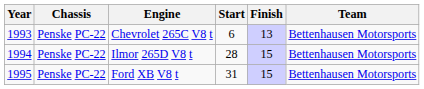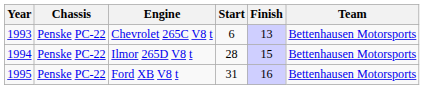 <table class="wikitable" style="font-size: 95%;">
 <tr>
 <th>Year</th>
 <th>Chassis</th>
 <th>Engine</th>
 <th>Start</th>
 <th>Finish</th>
 <th>Team</th>
 </tr>
 <tr>
 <td><a href='#'>1993</a></td>
 <td><a href='#'>Penske</a> <a href='#'>PC-22</a></td>
 <td><a href='#'>Chevrolet</a> <a href='#'>265C</a> <a href='#'>V8</a> <a href='#'>t</a></td>
 <td align=center>6</td>
 <td align=center style="background:#CFCFFF;">13</td>
 <td><a href='#'>Bettenhausen Motorsports</a></td>
 </tr>
 <tr>
 <td><a href='#'>1994</a></td>
 <td><a href='#'>Penske</a> <a href='#'>PC-22</a></td>
 <td><a href='#'>Ilmor</a> <a href='#'>265D</a> <a href='#'>V8</a> <a href='#'>t</a></td>
 <td align=center>28</td>
 <td align=center style="background:#CFCFFF;">15</td>
 <td><a href='#'>Bettenhausen Motorsports</a></td>
 </tr>
 <tr>
 <td><a href='#'>1995</a></td>
 <td><a href='#'>Penske</a> <a href='#'>PC-22</a></td>
 <td><a href='#'>Ford</a> <a href='#'>XB</a> <a href='#'>V8</a> <a href='#'>t</a></td>
 <td align=center>31</td>
-<td align=center style="background:#CFCFFF;">15</td>
+<td align=center style="background:#CFCFFF;">16</td>
 <td><a href='#'>Bettenhausen Motorsports</a></td>
 </tr>
 </table>
